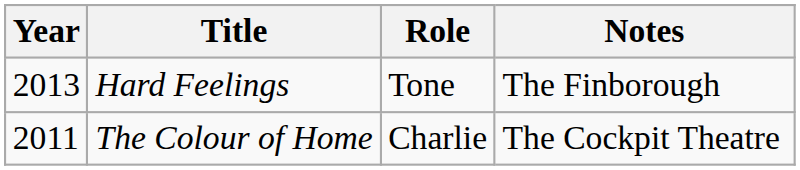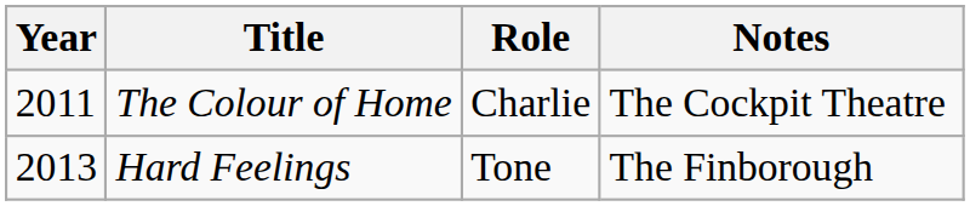 <table class="wikitable sortable">
 <tr>
 <th>Year</th>
 <th>Title</th>
 <th>Role</th>
 <th width=135>Notes</th>
 </tr>
 <tr>
+<td>2011</td>
+<td><em>The Colour of Home</em></td>
+<td>Charlie</td>
+<td>The Cockpit Theatre</td>
+</tr>
+<tr>
 <td>2013</td>
 <td><em>Hard Feelings</em></td>
 <td>Tone</td>
 <td>The Finborough</td>
 </tr>
-<tr>
-<td>2011</td>
-<td><em>The Colour of Home</em></td>
-<td>Charlie</td>
-<td>The Cockpit Theatre</td>
-</tr>
 </table>
